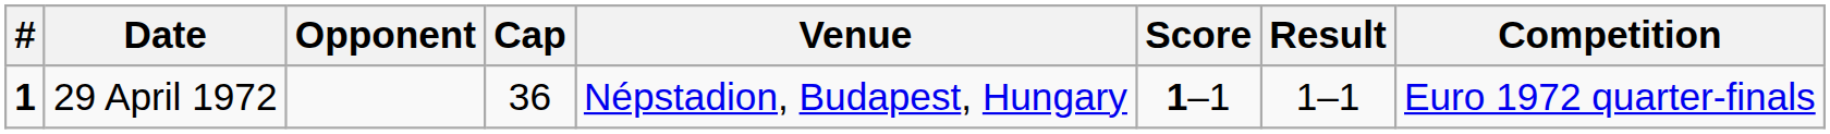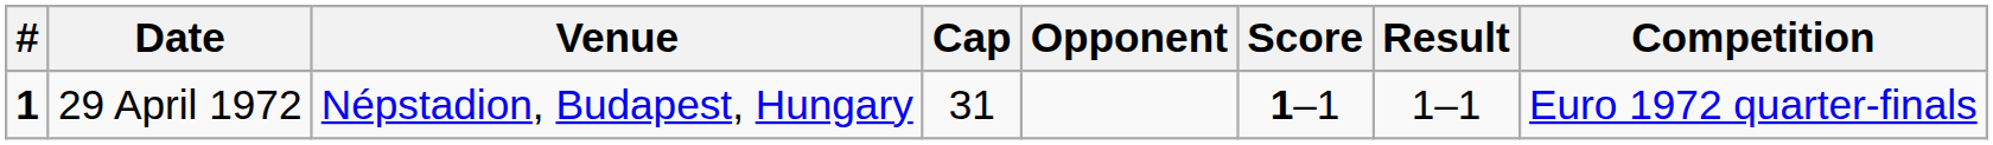 <table class="wikitable sortable">
 <tr>
 <th>#</th>
 <th>Date</th>
+<th>Venue</th>
+<th>Cap</th>
 <th>Opponent</th>
-<th>Cap</th>
-<th>Venue</th>
 <th>Score</th>
 <th>Result</th>
 <th>Competition</th>
 </tr>
 <tr>
 <td><strong>1</strong></td>
 <td>29 April 1972</td>
+<td><a href='#'>Népstadion</a>, <a href='#'>Budapest</a>, <a href='#'>Hungary</a></td>
+<td align=center>31</td>
 <td></td>
-<td align=center>36</td>
-<td><a href='#'>Népstadion</a>, <a href='#'>Budapest</a>, <a href='#'>Hungary</a></td>
 <td align=center><strong>1</strong>–1</td>
 <td align=center>1–1</td>
 <td><a href='#'>Euro 1972 quarter-finals</a></td>
 </tr>
 </table>
